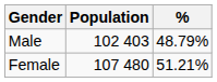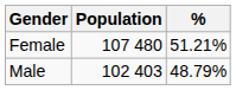 <table class="wikitable" style="font-size: 95%; text-align: right">
 <tr>
 <th>Gender</th>
 <th>Population</th>
 <th>%</th>
 </tr>
 <tr>
+<td align=left>Female</td>
+<td>107 480</td>
+<td>51.21%</td>
+</tr>
+<tr>
 <td align=left>Male</td>
 <td>102 403</td>
 <td>48.79%</td>
 </tr>
-<tr>
-<td align=left>Female</td>
-<td>107 480</td>
-<td>51.21%</td>
-</tr>
 </table>
